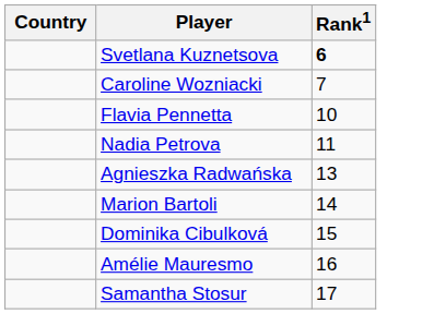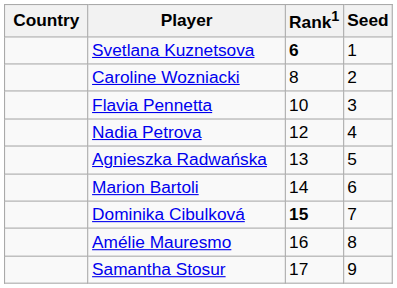 <table class="sortable wikitable">
 <tr>
 <th width="70">Country</th>
 <th width="175">Player</th>
 <th>Rank<sup>1</sup></th>
+<th>Seed</th>
 </tr>
 <tr>
 <td></td>
 <td><a href='#'>Svetlana Kuznetsova</a></td>
 <td><strong>6</strong></td>
+<td>1</td>
 </tr>
 <tr>
 <td></td>
 <td><a href='#'>Caroline Wozniacki</a></td>
-<td>7</td>
+<td>8</td>
+<td>2</td>
 </tr>
 <tr>
 <td></td>
 <td><a href='#'>Flavia Pennetta</a></td>
 <td>10</td>
+<td>3</td>
 </tr>
 <tr>
 <td></td>
 <td><a href='#'>Nadia Petrova</a></td>
-<td>11</td>
+<td>12</td>
+<td>4</td>
 </tr>
 <tr>
 <td></td>
 <td><a href='#'>Agnieszka Radwańska</a></td>
 <td>13</td>
+<td>5</td>
 </tr>
 <tr>
 <td></td>
 <td><a href='#'>Marion Bartoli</a></td>
 <td>14</td>
+<td>6</td>
 </tr>
 <tr>
 <td></td>
 <td><a href='#'>Dominika Cibulková</a></td>
-<td>15</td>
+<td><strong>15</strong></td>
+<td>7</td>
 </tr>
 <tr>
 <td></td>
 <td><a href='#'>Amélie Mauresmo</a></td>
 <td>16</td>
+<td>8</td>
 </tr>
 <tr>
 <td></td>
 <td><a href='#'>Samantha Stosur</a></td>
 <td>17</td>
+<td>9</td>
 </tr>
 </table>
